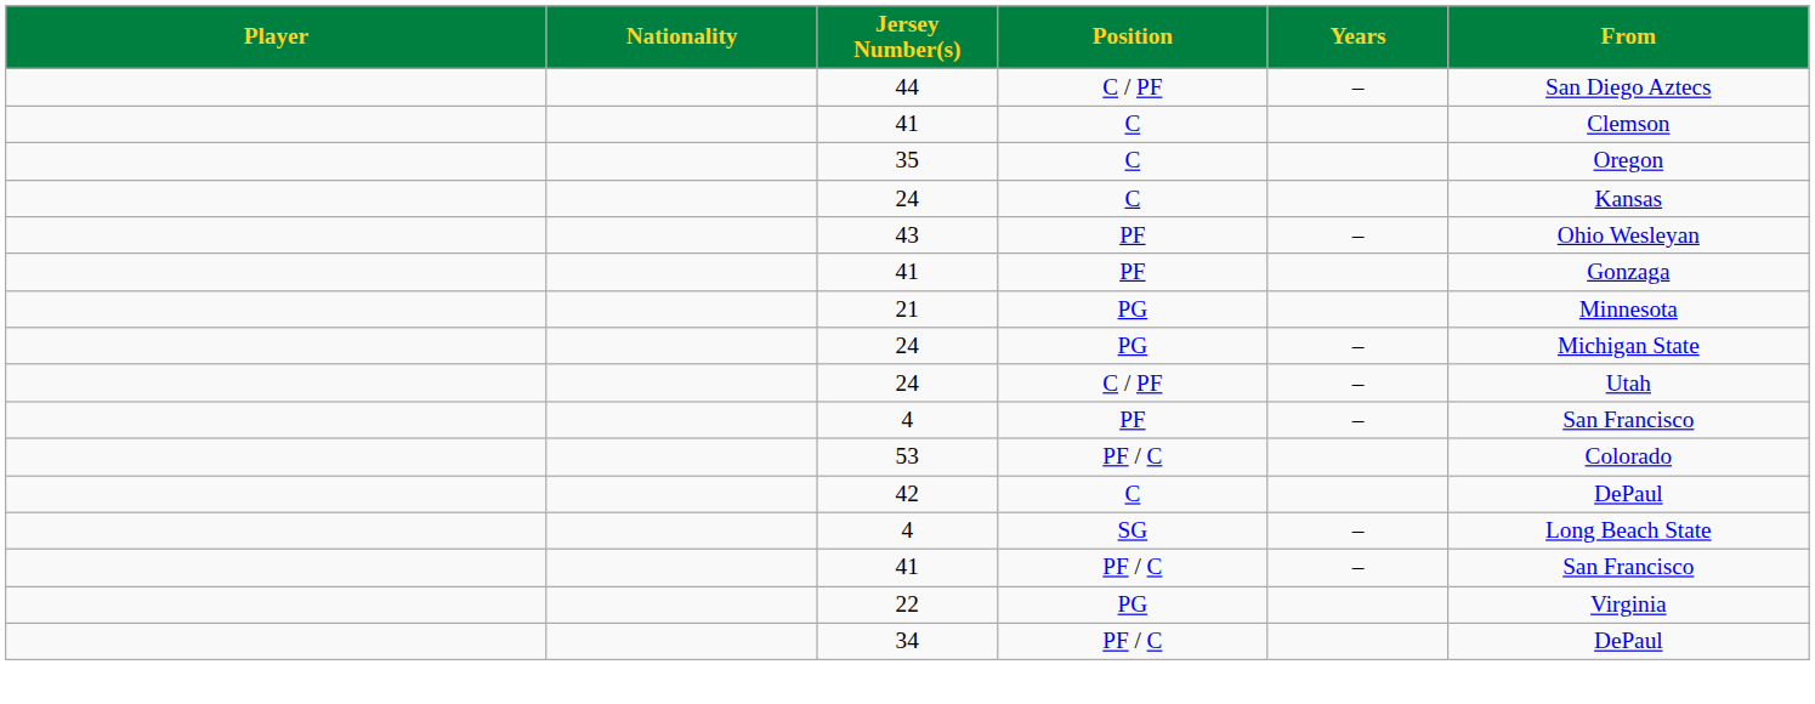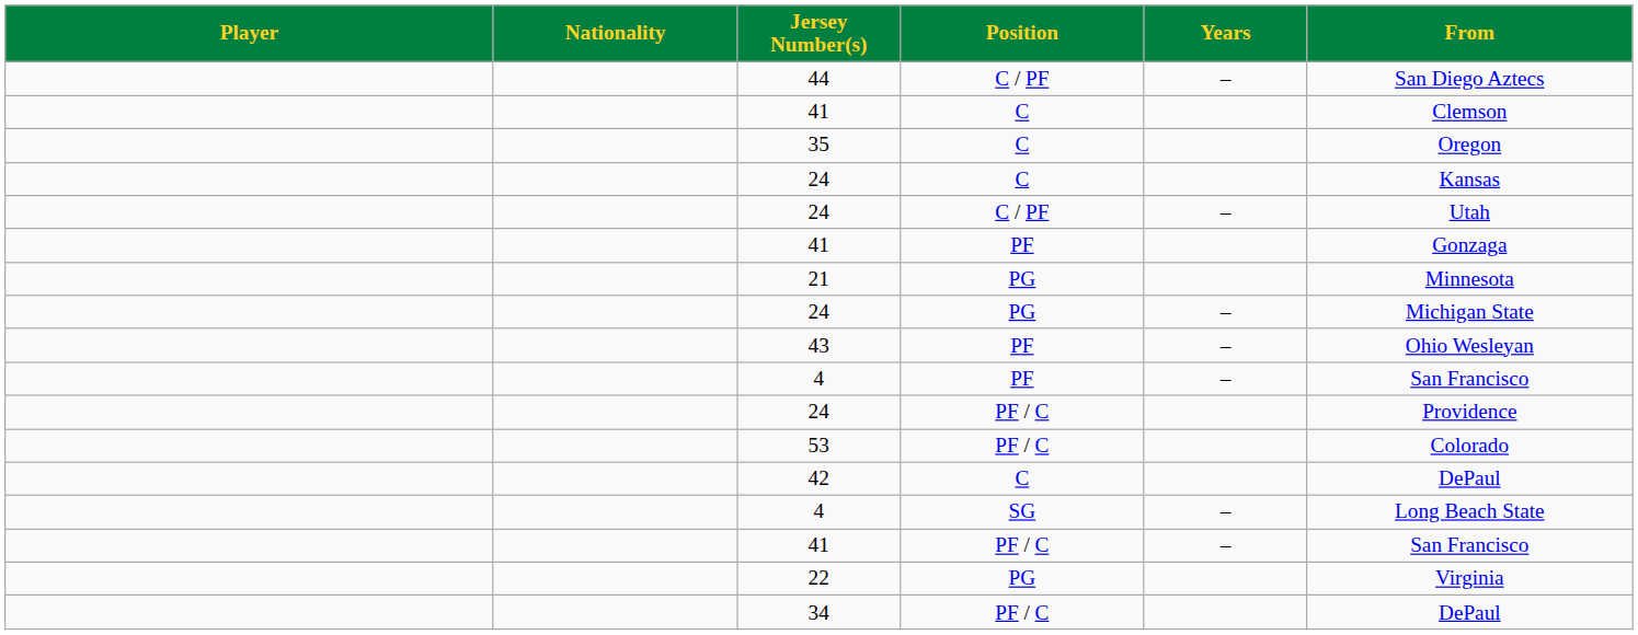 <table class="wikitable" style="text-align:center" width="98%">
 <tr>
 <th style="background:#008040;color:#FFD321;" width="30%">Player</th>
 <th style="background:#008040;color:#FFD321;" width="15%">Nationality</th>
 <th style="background:#008040;color:#FFD321;" width="10%">Jersey Number(s)</th>
 <th style="background:#008040;color:#FFD321;" width="15%">Position</th>
 <th style="background:#008040;color:#FFD321;" width="10%">Years</th>
 <th style="background:#008040;color:#FFD321;" width="20%">From</th>
 </tr>
 <tr>
 <td></td>
 <td></td>
 <td>44</td>
 <td><a href='#'>C</a> / <a href='#'>PF</a></td>
 <td>–</td>
 <td><a href='#'>San Diego Aztecs</a></td>
 </tr>
 <tr>
 <td></td>
 <td></td>
 <td>41</td>
 <td><a href='#'>C</a></td>
 <td></td>
 <td><a href='#'>Clemson</a></td>
 </tr>
 <tr>
 <td></td>
 <td></td>
 <td>35</td>
 <td><a href='#'>C</a></td>
 <td></td>
 <td><a href='#'>Oregon</a></td>
 </tr>
 <tr>
 <td></td>
 <td></td>
 <td>24</td>
 <td><a href='#'>C</a></td>
 <td></td>
 <td><a href='#'>Kansas</a></td>
 </tr>
 <tr>
 <td></td>
 <td></td>
-<td>43</td>
-<td><a href='#'>PF</a></td>
+<td>24</td>
+<td><a href='#'>C</a> / <a href='#'>PF</a></td>
 <td>–</td>
-<td><a href='#'>Ohio Wesleyan</a></td>
+<td><a href='#'>Utah</a></td>
 </tr>
 <tr>
 <td></td>
 <td></td>
 <td>41</td>
 <td><a href='#'>PF</a></td>
 <td></td>
 <td><a href='#'>Gonzaga</a></td>
 </tr>
 <tr>
 <td></td>
 <td></td>
 <td>21</td>
 <td><a href='#'>PG</a></td>
 <td></td>
 <td><a href='#'>Minnesota</a></td>
 </tr>
 <tr>
 <td></td>
 <td></td>
 <td>24</td>
 <td><a href='#'>PG</a></td>
 <td>–</td>
 <td><a href='#'>Michigan State</a></td>
 </tr>
 <tr>
 <td></td>
 <td></td>
-<td>24</td>
-<td><a href='#'>C</a> / <a href='#'>PF</a></td>
+<td>43</td>
+<td><a href='#'>PF</a></td>
 <td>–</td>
-<td><a href='#'>Utah</a></td>
+<td><a href='#'>Ohio Wesleyan</a></td>
 </tr>
 <tr>
 <td></td>
 <td></td>
 <td>4</td>
 <td><a href='#'>PF</a></td>
 <td>–</td>
 <td><a href='#'>San Francisco</a></td>
+</tr>
+<tr>
+<td></td>
+<td></td>
+<td>24</td>
+<td><a href='#'>PF</a> / <a href='#'>C</a></td>
+<td></td>
+<td><a href='#'>Providence</a></td>
 </tr>
 <tr>
 <td></td>
 <td></td>
 <td>53</td>
 <td><a href='#'>PF</a> / <a href='#'>C</a></td>
 <td></td>
 <td><a href='#'>Colorado</a></td>
 </tr>
 <tr>
 <td></td>
 <td></td>
 <td>42</td>
 <td><a href='#'>C</a></td>
 <td></td>
 <td><a href='#'>DePaul</a></td>
 </tr>
 <tr>
 <td></td>
 <td></td>
 <td>4</td>
 <td><a href='#'>SG</a></td>
 <td>–</td>
 <td><a href='#'>Long Beach State</a></td>
 </tr>
 <tr>
 <td></td>
 <td></td>
 <td>41</td>
 <td><a href='#'>PF</a> / <a href='#'>C</a></td>
 <td>–<br></td>
 <td><a href='#'>San Francisco</a></td>
 </tr>
 <tr>
 <td></td>
 <td></td>
 <td>22</td>
 <td><a href='#'>PG</a></td>
 <td></td>
 <td><a href='#'>Virginia</a></td>
 </tr>
 <tr>
 <td></td>
 <td></td>
 <td>34</td>
 <td><a href='#'>PF</a> / <a href='#'>C</a></td>
 <td></td>
 <td><a href='#'>DePaul</a></td>
 </tr>
 </table>
